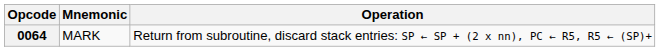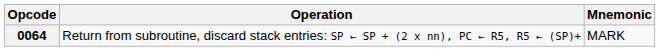 <table class="wikitable">
 <tr>
 <th>Opcode</th>
+<th>Operation</th>
 <th>Mnemonic</th>
-<th>Operation</th>
 </tr>
 <tr>
 <th>0064</th>
+<td>Return from subroutine, discard stack entries: <code>SP ← SP + (2 x nn), PC ← R5, R5 ← (SP)+</code></td>
 <td>MARK</td>
-<td>Return from subroutine, discard stack entries: <code>SP ← SP + (2 x nn), PC ← R5, R5 ← (SP)+</code></td>
 </tr>
 </table>
